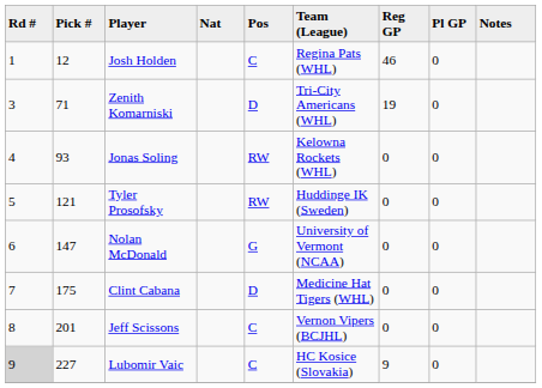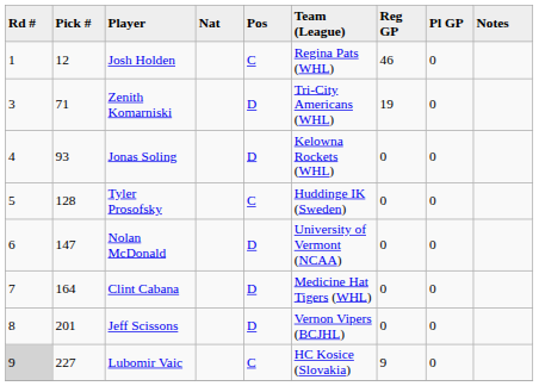 <table class="wikitable" style="width: 100%">
 <tr>
 <td width="5%"; bgcolor="#eeeeee"><strong>Rd #</strong></td>
 <td width="5%"; bgcolor="#eeeeee"><strong>Pick #</strong></td>
 <td width="5%"; bgcolor="#eeeeee"><strong>Player</strong></td>
 <td width="5%"; bgcolor="#eeeeee"><strong>Nat</strong></td>
 <td width="5%"; bgcolor="#eeeeee"><strong>Pos</strong></td>
 <td width="5%"; bgcolor="#eeeeee"><strong>Team (League)</strong></td>
 <td width="5%"; bgcolor="#eeeeee"><strong>Reg GP</strong></td>
 <td width="5%"; bgcolor="#eeeeee"><strong>Pl GP</strong></td>
 <td width="5%"; bgcolor="#eeeeee"><strong>Notes</strong></td>
 </tr>
 <tr>
 <td>1</td>
 <td>12</td>
 <td><a href='#'>Josh Holden</a></td>
 <td></td>
 <td><a href='#'>C</a></td>
 <td><a href='#'>Regina Pats</a> (<a href='#'>WHL</a>)</td>
 <td>46</td>
 <td>0</td>
 <td></td>
 </tr>
 <tr>
 <td>3</td>
 <td>71</td>
 <td><a href='#'>Zenith Komarniski</a></td>
 <td></td>
 <td><a href='#'>D</a></td>
 <td><a href='#'>Tri-City Americans</a> (<a href='#'>WHL</a>)</td>
 <td>19</td>
 <td>0</td>
 <td></td>
 </tr>
 <tr>
 <td>4</td>
 <td>93</td>
 <td><a href='#'>Jonas Soling</a></td>
 <td></td>
-<td><a href='#'>RW</a></td>
+<td><a href='#'>D</a></td>
 <td><a href='#'>Kelowna Rockets</a> (<a href='#'>WHL</a>)</td>
 <td>0</td>
 <td>0</td>
 <td></td>
 </tr>
 <tr>
 <td>5</td>
-<td>121</td>
+<td>128</td>
 <td><a href='#'>Tyler Prosofsky</a></td>
 <td></td>
-<td><a href='#'>RW</a></td>
+<td><a href='#'>C</a></td>
 <td><a href='#'>Huddinge IK</a> (<a href='#'>Sweden</a>)</td>
 <td>0</td>
 <td>0</td>
 <td></td>
 </tr>
 <tr>
 <td>6</td>
 <td>147</td>
 <td><a href='#'>Nolan McDonald</a></td>
 <td></td>
-<td><a href='#'>G</a></td>
+<td><a href='#'>D</a></td>
 <td><a href='#'>University of Vermont</a> (<a href='#'>NCAA</a>)</td>
 <td>0</td>
 <td>0</td>
 <td></td>
 </tr>
 <tr>
 <td>7</td>
-<td>175</td>
+<td>164</td>
 <td><a href='#'>Clint Cabana</a></td>
 <td></td>
 <td><a href='#'>D</a></td>
 <td><a href='#'>Medicine Hat Tigers</a> (<a href='#'>WHL</a>)</td>
 <td>0</td>
 <td>0</td>
 <td></td>
 </tr>
 <tr>
 <td>8</td>
 <td>201</td>
 <td><a href='#'>Jeff Scissons</a></td>
 <td></td>
-<td><a href='#'>C</a></td>
+<td><a href='#'>D</a></td>
 <td><a href='#'>Vernon Vipers</a> (<a href='#'>BCJHL</a>)</td>
 <td>0</td>
 <td>0</td>
 <td></td>
 </tr>
 <tr>
 <td style="background: lightgrey;">9</td>
 <td>227</td>
 <td><a href='#'>Lubomir Vaic</a></td>
 <td></td>
 <td><a href='#'>C</a></td>
 <td><a href='#'>HC Kosice</a> (<a href='#'>Slovakia</a>)</td>
 <td>9</td>
 <td>0</td>
 <td></td>
 </tr>
 <tr>
 </tr>
 </table>
